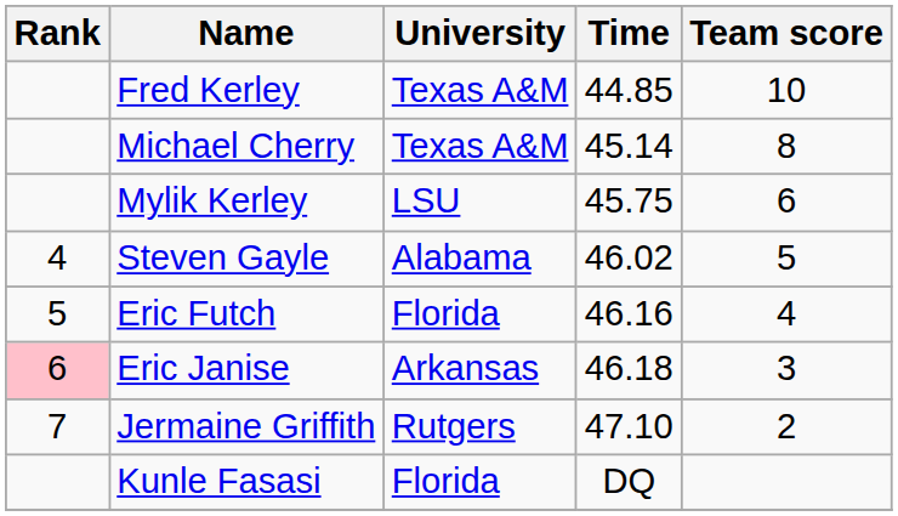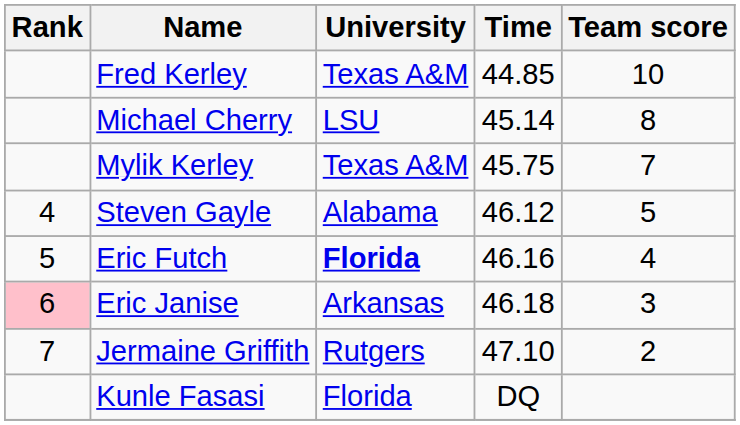 <table class="wikitable sortable" style="text-align:center">
 <tr>
 <th>Rank</th>
 <th>Name</th>
 <th>University</th>
 <th>Time</th>
 <th>Team score</th>
 </tr>
 <tr>
 <td></td>
 <td align=left><a href='#'>Fred Kerley</a></td>
 <td align=left><a href='#'>Texas A&M</a></td>
 <td>44.85</td>
 <td>10</td>
 </tr>
 <tr>
 <td></td>
 <td align=left><a href='#'>Michael Cherry</a></td>
-<td align=left><a href='#'>Texas A&M</a></td>
+<td align=left><a href='#'>LSU</a></td>
 <td>45.14</td>
 <td>8</td>
 </tr>
 <tr>
 <td></td>
 <td align=left><a href='#'>Mylik Kerley</a></td>
-<td align=left><a href='#'>LSU</a></td>
+<td align=left><a href='#'>Texas A&M</a></td>
 <td>45.75</td>
-<td>6</td>
+<td>7</td>
 </tr>
 <tr>
 <td>4</td>
 <td align=left><a href='#'>Steven Gayle</a> </td>
 <td align=left><a href='#'>Alabama</a></td>
-<td>46.02</td>
+<td>46.12</td>
 <td>5</td>
 </tr>
 <tr>
 <td>5</td>
 <td align=left><a href='#'>Eric Futch</a></td>
-<td align=left><a href='#'>Florida</a></td>
+<td align=left><strong><a href='#'>Florida</a></strong></td>
 <td>46.16</td>
 <td>4</td>
 </tr>
 <tr>
 <td style="background: pink;">6</td>
 <td align=left><a href='#'>Eric Janise</a></td>
 <td align=left><a href='#'>Arkansas</a></td>
 <td>46.18</td>
 <td>3</td>
 </tr>
 <tr>
 <td>7</td>
 <td align=left><a href='#'>Jermaine Griffith</a></td>
 <td align=left><a href='#'>Rutgers</a></td>
 <td>47.10</td>
 <td>2</td>
 </tr>
 <tr>
 <td></td>
 <td align=left><a href='#'>Kunle Fasasi</a></td>
 <td align=left><a href='#'>Florida</a></td>
 <td>DQ</td>
 <td></td>
 </tr>
 <tr>
 </tr>
 </table>
